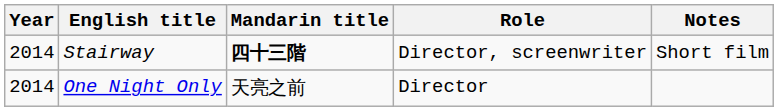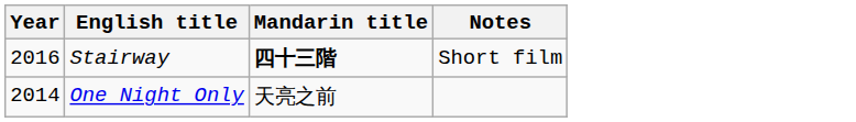 <table class="wikitable sortable">
 <tr>
 <th>Year</th>
 <th>English title</th>
 <th>Mandarin title</th>
-<th>Role</th>
 <th class="unsortable">Notes</th>
 </tr>
 <tr>
-<td>2014</td>
+<td>2016</td>
 <td><em>Stairway</em></td>
 <td><strong>四十三階</strong></td>
-<td>Director, screenwriter</td>
 <td>Short film</td>
 </tr>
 <tr>
 <td>2014</td>
 <td><em><a href='#'>One Night Only</a></em></td>
 <td>天亮之前</td>
-<td>Director</td>
 <td></td>
 </tr>
 </table>
